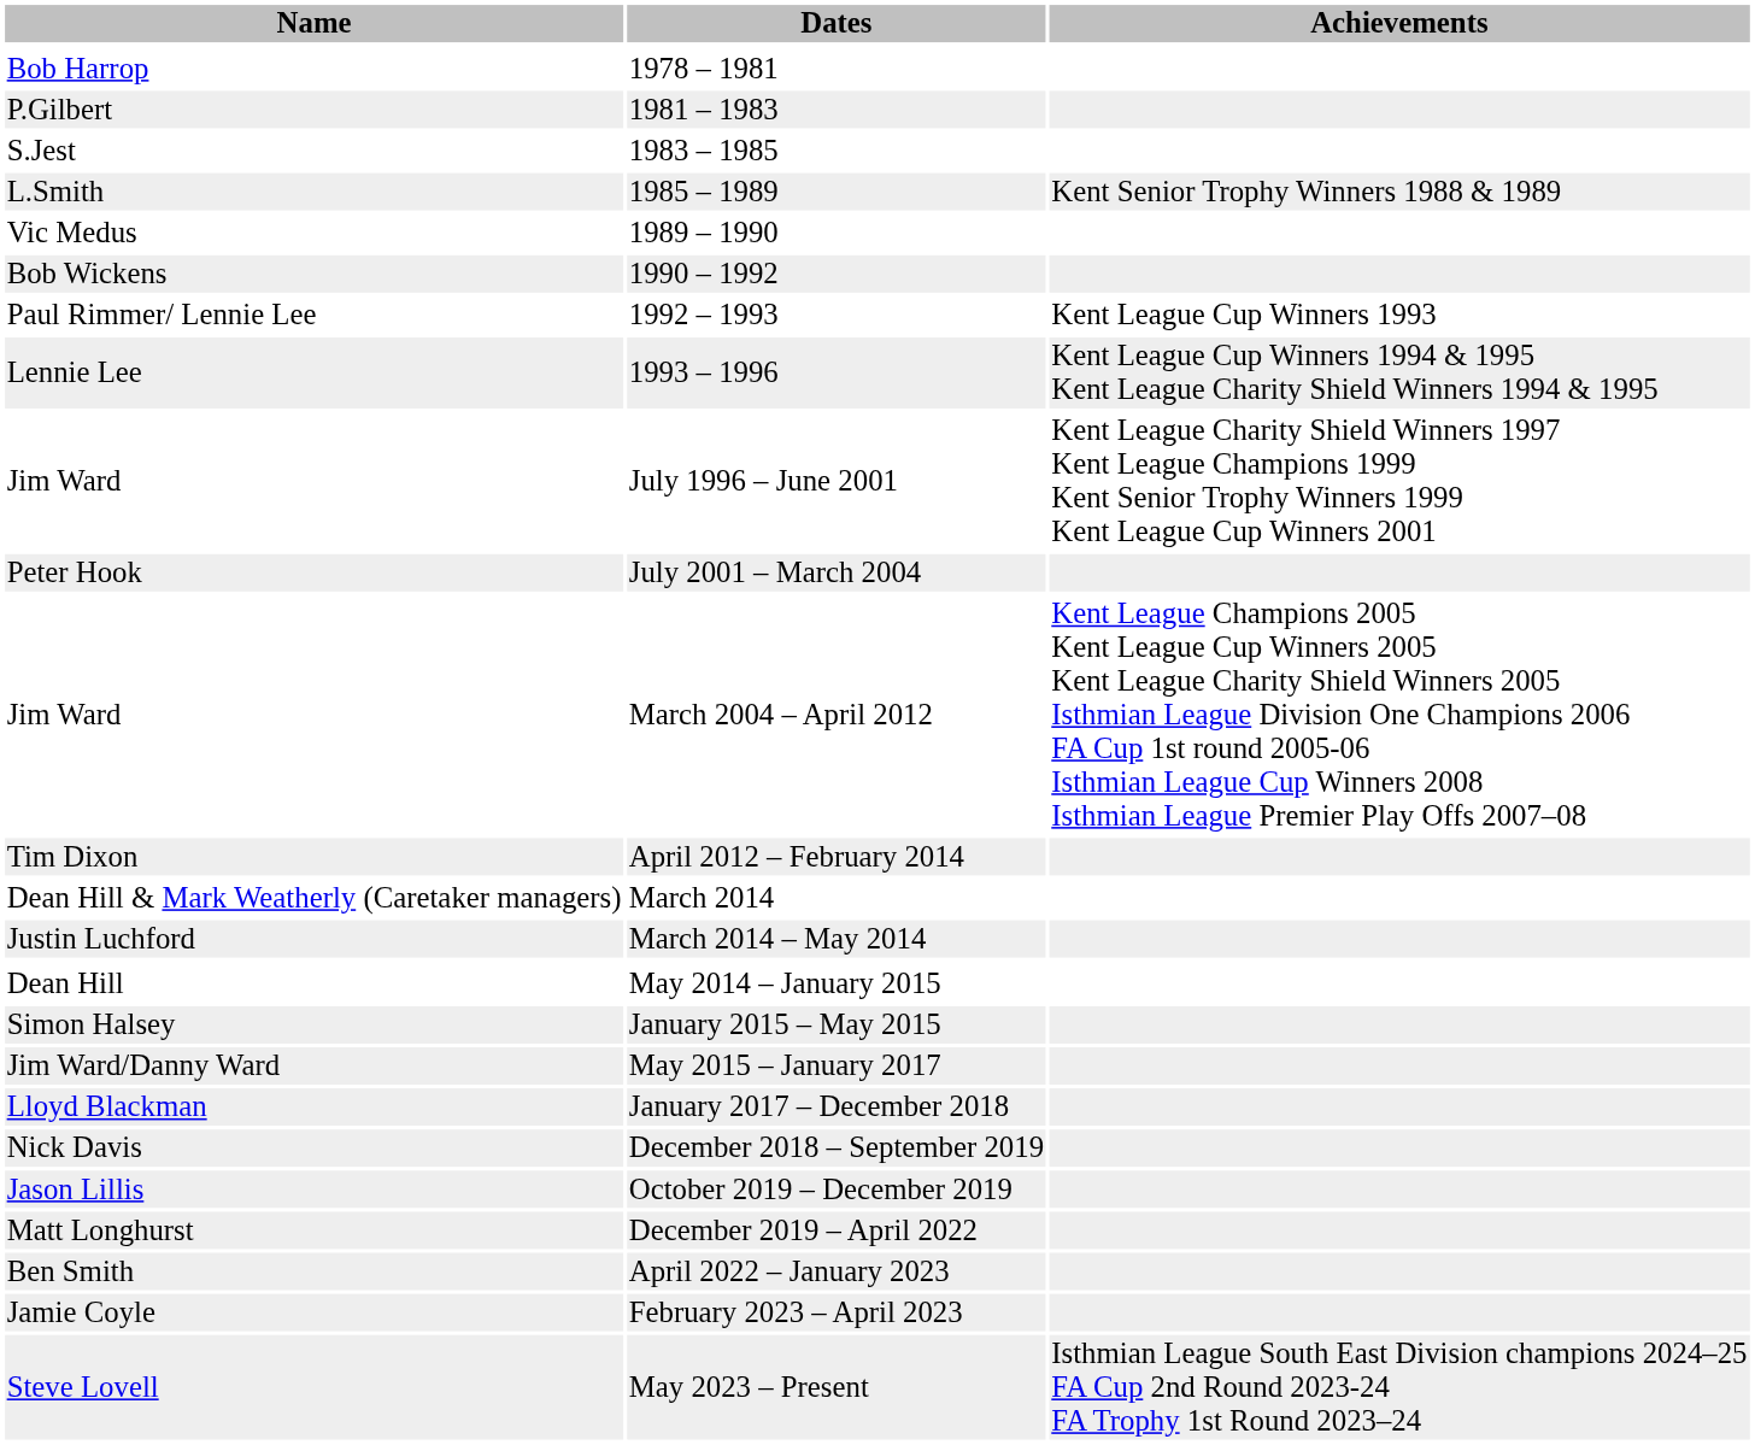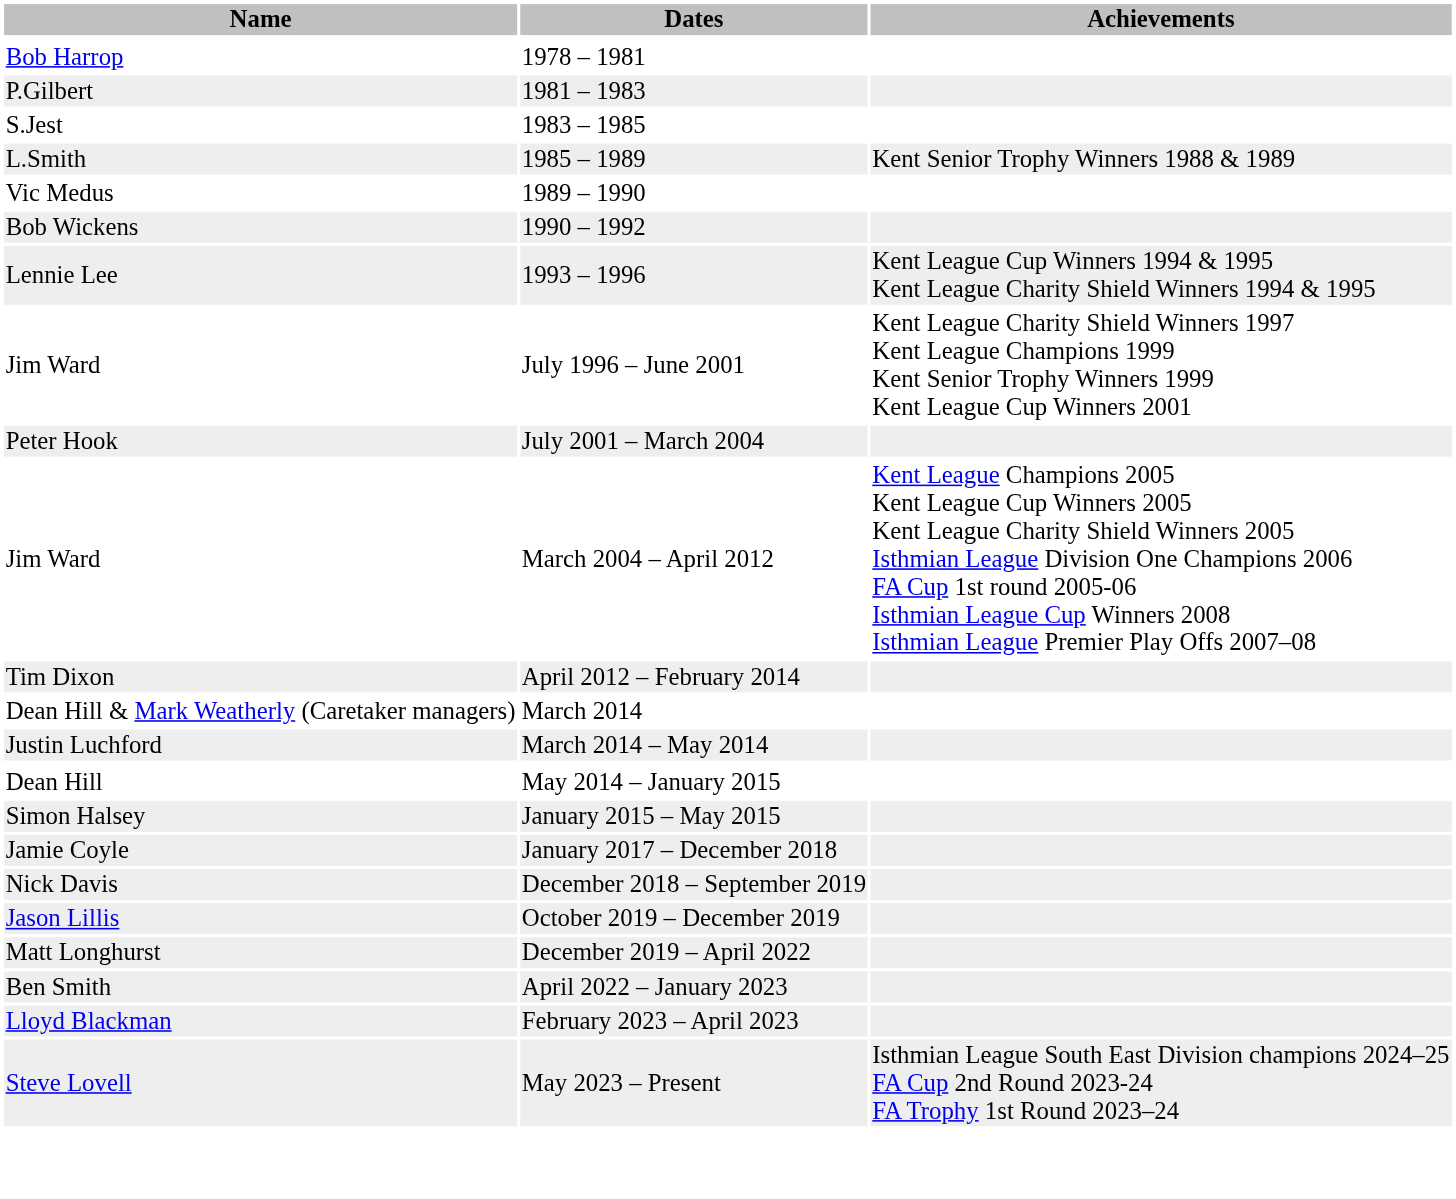 <table class="toccolours">
 <tr>
 <th style="background:silver;">Name</th>
 <th style="background:silver;">Dates</th>
 <th style="background:silver;">Achievements</th>
 </tr>
 <tr style="background:#eee;">
 </tr>
 <tr>
 <td> <a href='#'>Bob Harrop</a></td>
 <td>1978 – 1981</td>
 <td></td>
 </tr>
 <tr style="background:#eee;">
 <td> P.Gilbert</td>
 <td>1981 – 1983</td>
 <td></td>
 </tr>
 <tr>
 <td> S.Jest</td>
 <td>1983 – 1985</td>
 <td></td>
 </tr>
 <tr style="background:#eee;">
 <td> L.Smith</td>
 <td>1985 – 1989</td>
 <td>Kent Senior Trophy Winners 1988 & 1989</td>
 </tr>
 <tr>
 <td> Vic Medus</td>
 <td>1989 – 1990</td>
 <td></td>
 </tr>
 <tr style="background:#eee;">
 <td> Bob Wickens</td>
 <td>1990 – 1992</td>
 <td></td>
-</tr>
-<tr>
-<td> Paul Rimmer/ Lennie Lee</td>
-<td>1992 – 1993</td>
-<td>Kent League Cup Winners 1993</td>
 </tr>
 <tr style="background:#eee;">
 <td> Lennie Lee</td>
 <td>1993 – 1996</td>
 <td>Kent League Cup Winners 1994 & 1995<br>Kent League Charity Shield Winners 1994 & 1995</td>
 </tr>
 <tr>
 <td> Jim Ward</td>
 <td>July 1996 – June 2001</td>
 <td>Kent League Charity Shield Winners 1997<br>Kent League Champions 1999<br>Kent Senior Trophy Winners 1999<br>Kent League Cup Winners 2001</td>
 </tr>
 <tr style="background:#eee;">
 <td> Peter Hook</td>
 <td>July 2001 – March 2004</td>
 <td></td>
 </tr>
 <tr>
 <td> Jim Ward</td>
 <td>March 2004 – April 2012</td>
 <td><a href='#'>Kent League</a> Champions 2005<br>Kent League Cup Winners 2005<br>Kent League Charity Shield Winners 2005<br><a href='#'>Isthmian League</a> Division One Champions 2006<br><a href='#'>FA Cup</a> 1st round 2005-06<br><a href='#'>Isthmian League Cup</a> Winners 2008<br><a href='#'>Isthmian League</a> Premier Play Offs 2007–08</td>
 </tr>
 <tr style="background:#eee;">
 <td> Tim Dixon</td>
 <td>April 2012 – February 2014</td>
 <td></td>
 </tr>
 <tr>
 <td> Dean Hill & <a href='#'>Mark Weatherly</a> (Caretaker managers)</td>
 <td>March 2014</td>
 <td></td>
 </tr>
 <tr style="background:#eee;">
 <td> Justin Luchford</td>
 <td>March 2014 – May 2014</td>
 <td></td>
 </tr>
 <tr style="background:#eee;">
 </tr>
 <tr>
 <td> Dean Hill</td>
 <td>May 2014 – January 2015</td>
 <td></td>
 </tr>
 <tr style="background:#eee;">
 <td> Simon Halsey</td>
 <td>January 2015 – May 2015</td>
 <td></td>
 </tr>
 <tr style="background:#eee;">
-<td> Jim Ward/Danny Ward</td>
-<td>May 2015 – January 2017</td>
-<td></td>
-</tr>
-<tr style="background:#eee;">
-<td> <a href='#'>Lloyd Blackman</a></td>
+<td> Jamie Coyle</td>
 <td>January 2017 – December 2018</td>
 <td></td>
 </tr>
 <tr style="background:#eee;">
 <td> Nick Davis</td>
 <td>December 2018 – September 2019</td>
 <td></td>
 </tr>
 <tr style="background:#eee;">
 <td> <a href='#'>Jason Lillis</a></td>
 <td>October 2019 – December 2019</td>
 <td></td>
 </tr>
 <tr style="background:#eee;">
 <td> Matt Longhurst</td>
 <td>December 2019 – April 2022</td>
 <td></td>
 </tr>
 <tr style="background:#eee;">
 <td> Ben Smith</td>
 <td>April 2022 – January 2023</td>
 <td></td>
 </tr>
 <tr style="background:#eee;">
-<td> Jamie Coyle</td>
+<td> <a href='#'>Lloyd Blackman</a></td>
 <td>February 2023 – April 2023</td>
 <td></td>
 </tr>
 <tr style="background:#eee;">
 <td> <a href='#'>Steve Lovell</a></td>
 <td>May 2023 – Present</td>
 <td>Isthmian League South East Division champions 2024–25<br><a href='#'>FA Cup</a> 2nd Round 2023-24<br><a href='#'>FA Trophy</a> 1st Round 2023–24</td>
 </tr>
 <tr style="background:#eee;">
 </tr>
 </table>
